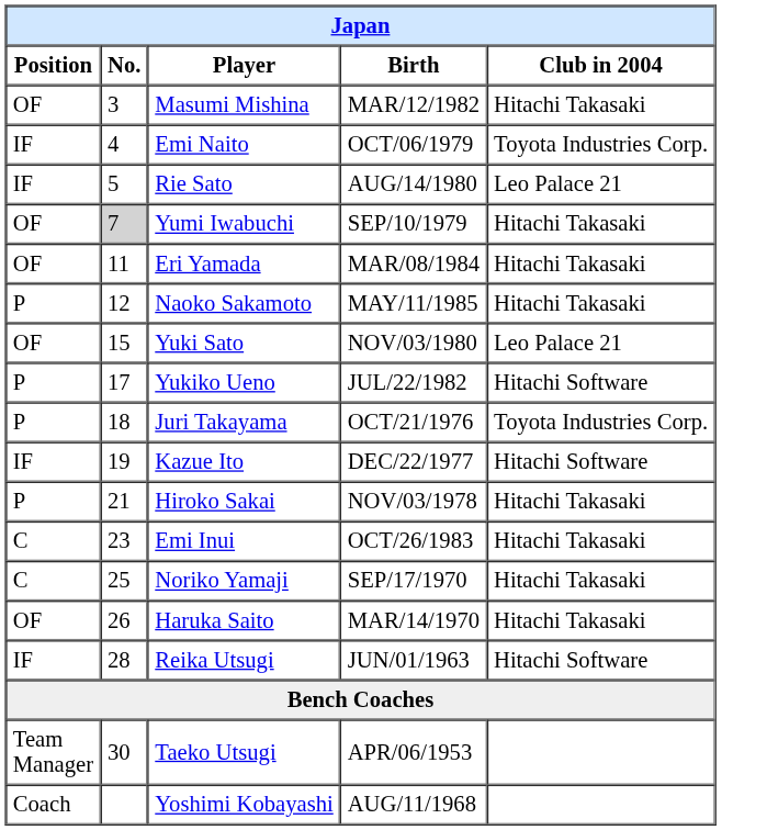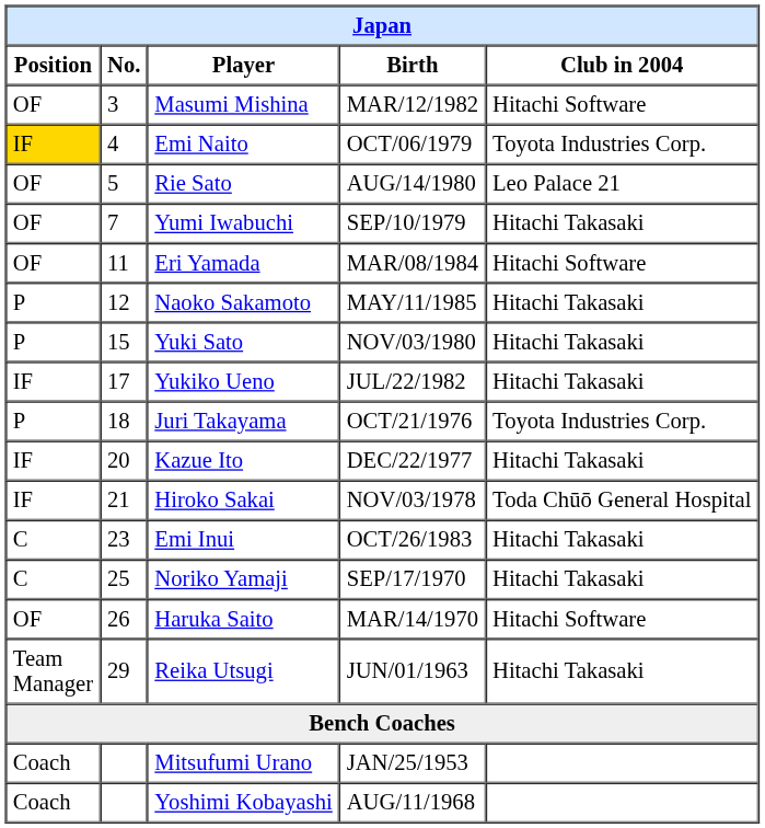 <table border=1 cellpadding=4 cellspacing=0>
 <tr>
 <th colspan=5 bgcolor=#d0e7ff><a href='#'>Japan</a></th>
 </tr>
 <tr>
 <th>Position</th>
 <th>No.</th>
 <th>Player</th>
 <th>Birth</th>
 <th>Club in 2004</th>
 </tr>
 <tr IF   3     Rei Nishiyama>
 <td>OF</td>
 <td>3</td>
 <td><a href='#'>Masumi Mishina</a></td>
 <td>MAR/12/1982</td>
-<td>Hitachi Takasaki</td>
+<td>Hitachi Software</td>
 </tr>
 <tr>
-<td>IF</td>
+<td style="background: gold;">IF</td>
 <td>4</td>
 <td><a href='#'>Emi Naito</a></td>
 <td>OCT/06/1979</td>
 <td>Toyota Industries Corp.</td>
 </tr>
 <tr>
-<td>IF</td>
+<td>OF</td>
 <td>5</td>
 <td><a href='#'>Rie Sato</a></td>
 <td>AUG/14/1980</td>
 <td>Leo Palace 21</td>
 </tr>
 <tr>
 <td>OF</td>
-<td style="background: lightgrey;">7</td>
+<td>7</td>
 <td><a href='#'>Yumi Iwabuchi</a></td>
 <td>SEP/10/1979</td>
 <td>Hitachi Takasaki</td>
 </tr>
 <tr>
 <td>OF</td>
 <td>11</td>
 <td><a href='#'>Eri Yamada</a></td>
 <td>MAR/08/1984</td>
-<td>Hitachi Takasaki</td>
+<td>Hitachi Software</td>
 </tr>
 <tr>
 <td>P</td>
 <td>12</td>
 <td><a href='#'>Naoko Sakamoto</a></td>
 <td>MAY/11/1985</td>
 <td>Hitachi Takasaki</td>
 </tr>
 <tr>
-<td>OF</td>
+<td>P</td>
 <td>15</td>
 <td><a href='#'>Yuki Sato</a></td>
 <td>NOV/03/1980</td>
-<td>Leo Palace 21</td>
+<td>Hitachi Takasaki</td>
 </tr>
 <tr>
-<td>P</td>
+<td>IF</td>
 <td>17</td>
 <td><a href='#'>Yukiko Ueno</a></td>
 <td>JUL/22/1982</td>
-<td>Hitachi Software</td>
+<td>Hitachi Takasaki</td>
 </tr>
 <tr>
 <td>P</td>
 <td>18</td>
 <td><a href='#'>Juri Takayama</a></td>
 <td>OCT/21/1976</td>
 <td>Toyota Industries Corp.</td>
 </tr>
 <tr>
 <td>IF</td>
-<td>19</td>
+<td>20</td>
 <td><a href='#'>Kazue Ito</a></td>
 <td>DEC/22/1977</td>
-<td>Hitachi Software</td>
+<td>Hitachi Takasaki</td>
 </tr>
 <tr>
-<td>P</td>
+<td>IF</td>
 <td>21</td>
 <td><a href='#'>Hiroko Sakai</a></td>
 <td>NOV/03/1978</td>
-<td>Hitachi Takasaki</td>
+<td>Toda Chūō General Hospital</td>
 </tr>
 <tr>
 <td>C</td>
 <td>23</td>
 <td><a href='#'>Emi Inui</a></td>
 <td>OCT/26/1983</td>
 <td>Hitachi Takasaki</td>
 </tr>
 <tr>
 <td>C</td>
 <td>25</td>
 <td><a href='#'>Noriko Yamaji</a></td>
 <td>SEP/17/1970</td>
 <td>Hitachi Takasaki</td>
 </tr>
 <tr>
 <td>OF</td>
 <td>26</td>
 <td><a href='#'>Haruka Saito</a></td>
 <td>MAR/14/1970</td>
-<td>Hitachi Takasaki</td>
+<td>Hitachi Software</td>
 </tr>
 <tr>
-<td>IF</td>
-<td>28</td>
+<td>Team<br> Manager</td>
+<td>29</td>
 <td><a href='#'>Reika Utsugi</a></td>
 <td>JUN/01/1963</td>
-<td>Hitachi Software</td>
+<td>Hitachi Takasaki</td>
 </tr>
 <tr>
 <th colspan=5 bgcolor=#efefef><strong>Bench Coaches</strong></th>
 </tr>
 <tr>
-<td>Team<br> Manager</td>
-<td>30</td>
-<td><a href='#'>Taeko Utsugi</a></td>
-<td>APR/06/1953</td>
+<td>Coach</td>
+<td></td>
+<td><a href='#'>Mitsufumi Urano</a></td>
+<td>JAN/25/1953</td>
 <td></td>
 </tr>
 <tr>
 <td>Coach</td>
 <td></td>
 <td><a href='#'>Yoshimi Kobayashi</a></td>
 <td>AUG/11/1968</td>
 <td></td>
 </tr>
 </table>
